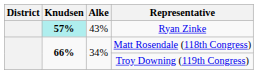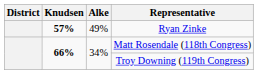 <table class=wikitable>
 <tr>
 <th>District</th>
 <th>Knudsen</th>
 <th>Alke</th>
 <th>Representative</th>
 </tr>
 <tr align=center>
 <th></th>
-<td style="background: paleturquoise;"><strong>57%</strong></td>
-<td>43%</td>
+<td><strong>57%</strong></td>
+<td>49%</td>
 <td><a href='#'>Ryan Zinke</a></td>
 </tr>
 <tr align=center>
 <th rowspan=2 ></th>
 <td rowspan=2><strong>66%</strong></td>
 <td rowspan=2>34%</td>
 <td><a href='#'>Matt Rosendale</a> (<a href='#'>118th Congress</a>)</td>
 </tr>
 <tr align=center>
 <td><a href='#'>Troy Downing</a> (<a href='#'>119th Congress</a>)</td>
 </tr>
 </table>
